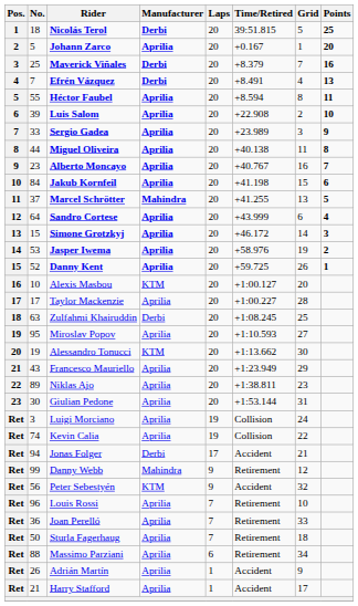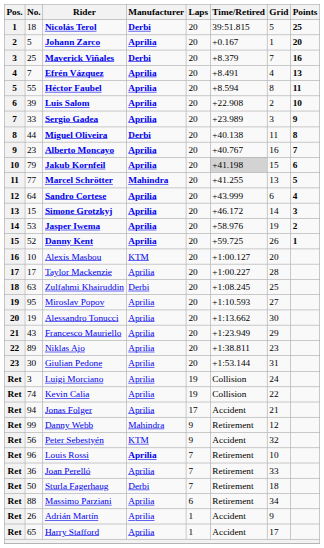 <table class="wikitable" style="font-size: 95%;">
 <tr>
 <th>Pos.</th>
 <th>No.</th>
 <th>Rider</th>
 <th>Manufacturer</th>
 <th>Laps</th>
 <th>Time/Retired</th>
 <th>Grid</th>
 <th>Points</th>
 </tr>
 <tr>
 <th>1</th>
 <td>18</td>
 <td> <strong><a href='#'>Nicolás Terol</a></strong></td>
 <td><strong><a href='#'>Derbi</a></strong></td>
 <td>20</td>
 <td>39:51.815</td>
 <td>5</td>
 <td><strong>25</strong></td>
 </tr>
 <tr>
 <th>2</th>
 <td>5</td>
 <td> <strong><a href='#'>Johann Zarco</a></strong></td>
 <td><strong><a href='#'>Aprilia</a></strong></td>
 <td>20</td>
 <td>+0.167</td>
 <td>1</td>
 <td><strong>20</strong></td>
 </tr>
 <tr>
 <th>3</th>
 <td>25</td>
 <td> <strong><a href='#'>Maverick Viñales</a></strong></td>
 <td><strong><a href='#'>Derbi</a></strong></td>
 <td>20</td>
 <td>+8.379</td>
 <td>7</td>
 <td><strong>16</strong></td>
 </tr>
 <tr>
 <th>4</th>
 <td>7</td>
 <td> <strong><a href='#'>Efrén Vázquez</a></strong></td>
-<td><strong><a href='#'>Derbi</a></strong></td>
+<td><strong><a href='#'>Aprilia</a></strong></td>
 <td>20</td>
 <td>+8.491</td>
 <td>4</td>
 <td><strong>13</strong></td>
 </tr>
 <tr>
 <th>5</th>
 <td>55</td>
 <td> <strong><a href='#'>Héctor Faubel</a></strong></td>
 <td><strong><a href='#'>Aprilia</a></strong></td>
 <td>20</td>
 <td>+8.594</td>
 <td>8</td>
 <td><strong>11</strong></td>
 </tr>
 <tr>
 <th>6</th>
 <td>39</td>
 <td> <strong><a href='#'>Luis Salom</a></strong></td>
 <td><strong><a href='#'>Aprilia</a></strong></td>
 <td>20</td>
 <td>+22.908</td>
 <td>2</td>
 <td><strong>10</strong></td>
 </tr>
 <tr>
 <th>7</th>
 <td>33</td>
 <td> <strong><a href='#'>Sergio Gadea</a></strong></td>
 <td><strong><a href='#'>Aprilia</a></strong></td>
 <td>20</td>
 <td>+23.989</td>
 <td>3</td>
 <td><strong>9</strong></td>
 </tr>
 <tr>
 <th>8</th>
 <td>44</td>
 <td> <strong><a href='#'>Miguel Oliveira</a></strong></td>
-<td><strong><a href='#'>Aprilia</a></strong></td>
+<td><strong><a href='#'>Derbi</a></strong></td>
 <td>20</td>
 <td>+40.138</td>
 <td>11</td>
 <td><strong>8</strong></td>
 </tr>
 <tr>
 <th>9</th>
 <td>23</td>
 <td> <strong><a href='#'>Alberto Moncayo</a></strong></td>
 <td><strong><a href='#'>Aprilia</a></strong></td>
 <td>20</td>
 <td>+40.767</td>
 <td>16</td>
 <td><strong>7</strong></td>
 </tr>
 <tr>
 <th>10</th>
-<td>84</td>
+<td>79</td>
 <td> <strong><a href='#'>Jakub Kornfeil</a></strong></td>
 <td><strong><a href='#'>Aprilia</a></strong></td>
 <td>20</td>
-<td>+41.198</td>
+<td style="background: lightgrey;">+41.198</td>
 <td>15</td>
 <td><strong>6</strong></td>
 </tr>
 <tr>
 <th>11</th>
-<td>37</td>
+<td>77</td>
 <td> <strong><a href='#'>Marcel Schrötter</a></strong></td>
 <td><strong><a href='#'>Mahindra</a></strong></td>
 <td>20</td>
 <td>+41.255</td>
 <td>13</td>
 <td><strong>5</strong></td>
 </tr>
 <tr>
 <th>12</th>
 <td>64</td>
 <td> <strong><a href='#'>Sandro Cortese</a></strong></td>
 <td><strong><a href='#'>Aprilia</a></strong></td>
 <td>20</td>
 <td>+43.999</td>
 <td>6</td>
 <td><strong>4</strong></td>
 </tr>
 <tr>
 <th>13</th>
 <td>15</td>
 <td> <strong><a href='#'>Simone Grotzkyj</a></strong></td>
 <td><strong><a href='#'>Aprilia</a></strong></td>
 <td>20</td>
 <td>+46.172</td>
 <td>14</td>
 <td><strong>3</strong></td>
 </tr>
 <tr>
 <th>14</th>
 <td>53</td>
 <td> <strong><a href='#'>Jasper Iwema</a></strong></td>
 <td><strong><a href='#'>Aprilia</a></strong></td>
 <td>20</td>
 <td>+58.976</td>
 <td>19</td>
 <td><strong>2</strong></td>
 </tr>
 <tr>
 <th>15</th>
 <td>52</td>
 <td> <strong><a href='#'>Danny Kent</a></strong></td>
 <td><strong><a href='#'>Aprilia</a></strong></td>
 <td>20</td>
 <td>+59.725</td>
 <td>26</td>
 <td><strong>1</strong></td>
 </tr>
 <tr>
 <th>16</th>
 <td>10</td>
 <td> <a href='#'>Alexis Masbou</a></td>
 <td><a href='#'>KTM</a></td>
 <td>20</td>
 <td>+1:00.127</td>
 <td>20</td>
 <td></td>
 </tr>
 <tr>
 <th>17</th>
 <td>17</td>
 <td> <a href='#'>Taylor Mackenzie</a></td>
 <td><a href='#'>Aprilia</a></td>
 <td>20</td>
 <td>+1:00.227</td>
 <td>28</td>
 <td></td>
 </tr>
 <tr>
 <th>18</th>
 <td>63</td>
 <td> <a href='#'>Zulfahmi Khairuddin</a></td>
 <td><a href='#'>Derbi</a></td>
 <td>20</td>
 <td>+1:08.245</td>
 <td>25</td>
 <td></td>
 </tr>
 <tr>
 <th>19</th>
 <td>95</td>
 <td> <a href='#'>Miroslav Popov</a></td>
 <td><a href='#'>Aprilia</a></td>
 <td>20</td>
 <td>+1:10.593</td>
 <td>27</td>
 <td></td>
 </tr>
 <tr>
 <th>20</th>
 <td>19</td>
 <td> <a href='#'>Alessandro Tonucci</a></td>
-<td><a href='#'>KTM</a></td>
+<td><a href='#'>Aprilia</a></td>
 <td>20</td>
 <td>+1:13.662</td>
 <td>30</td>
 <td></td>
 </tr>
 <tr>
 <th>21</th>
 <td>43</td>
 <td> <a href='#'>Francesco Mauriello</a></td>
 <td><a href='#'>Aprilia</a></td>
 <td>20</td>
 <td>+1:23.949</td>
 <td>29</td>
 <td></td>
 </tr>
 <tr>
 <th>22</th>
 <td>89</td>
 <td> <a href='#'>Niklas Ajo</a></td>
 <td><a href='#'>Aprilia</a></td>
 <td>20</td>
 <td>+1:38.811</td>
 <td>23</td>
 <td></td>
 </tr>
 <tr>
 <th>23</th>
 <td>30</td>
 <td> <a href='#'>Giulian Pedone</a></td>
 <td><a href='#'>Aprilia</a></td>
 <td>20</td>
 <td>+1:53.144</td>
 <td>31</td>
 <td></td>
 </tr>
 <tr>
 <th>Ret</th>
 <td>3</td>
 <td> <a href='#'>Luigi Morciano</a></td>
 <td><a href='#'>Aprilia</a></td>
 <td>19</td>
 <td>Collision</td>
 <td>24</td>
 <td></td>
 </tr>
 <tr>
 <th>Ret</th>
 <td>74</td>
 <td> <a href='#'>Kevin Calia</a></td>
 <td><a href='#'>Aprilia</a></td>
 <td>19</td>
 <td>Collision</td>
 <td>22</td>
 <td></td>
 </tr>
 <tr>
 <th>Ret</th>
 <td>94</td>
 <td> <a href='#'>Jonas Folger</a></td>
-<td><a href='#'>Derbi</a></td>
+<td><a href='#'>Aprilia</a></td>
 <td>17</td>
 <td>Accident</td>
 <td>21</td>
 <td></td>
 </tr>
 <tr>
 <th>Ret</th>
 <td>99</td>
 <td> <a href='#'>Danny Webb</a></td>
 <td><a href='#'>Mahindra</a></td>
 <td>9</td>
 <td>Retirement</td>
 <td>12</td>
 <td></td>
 </tr>
 <tr>
 <th>Ret</th>
 <td>56</td>
 <td> <a href='#'>Peter Sebestyén</a></td>
 <td><a href='#'>KTM</a></td>
 <td>9</td>
 <td>Accident</td>
 <td>32</td>
 <td></td>
 </tr>
 <tr>
 <th>Ret</th>
 <td>96</td>
 <td> <a href='#'>Louis Rossi</a></td>
-<td><a href='#'>Aprilia</a></td>
+<td><strong><a href='#'>Aprilia</a></strong></td>
 <td>7</td>
 <td>Retirement</td>
 <td>10</td>
 <td></td>
 </tr>
 <tr>
 <th>Ret</th>
 <td>36</td>
 <td> <a href='#'>Joan Perelló</a></td>
 <td><a href='#'>Aprilia</a></td>
 <td>7</td>
 <td>Retirement</td>
 <td>33</td>
 <td></td>
 </tr>
 <tr>
 <th>Ret</th>
 <td>50</td>
 <td> <a href='#'>Sturla Fagerhaug</a></td>
-<td><a href='#'>Aprilia</a></td>
+<td><a href='#'>Derbi</a></td>
 <td>7</td>
 <td>Retirement</td>
 <td>18</td>
 <td></td>
 </tr>
 <tr>
 <th>Ret</th>
 <td>88</td>
 <td> <a href='#'>Massimo Parziani</a></td>
 <td><a href='#'>Aprilia</a></td>
 <td>6</td>
 <td>Retirement</td>
 <td>34</td>
 <td></td>
 </tr>
 <tr>
 <th>Ret</th>
 <td>26</td>
 <td> <a href='#'>Adrián Martín</a></td>
 <td><a href='#'>Aprilia</a></td>
 <td>1</td>
 <td>Accident</td>
 <td>9</td>
 <td></td>
 </tr>
 <tr>
 <th>Ret</th>
-<td>21</td>
+<td>65</td>
 <td> <a href='#'>Harry Stafford</a></td>
 <td><a href='#'>Aprilia</a></td>
 <td>1</td>
 <td>Accident</td>
 <td>17</td>
 <td></td>
 </tr>
 <tr>
 <th colspan=8></th>
 </tr>
 <tr>
 </tr>
 </table>
